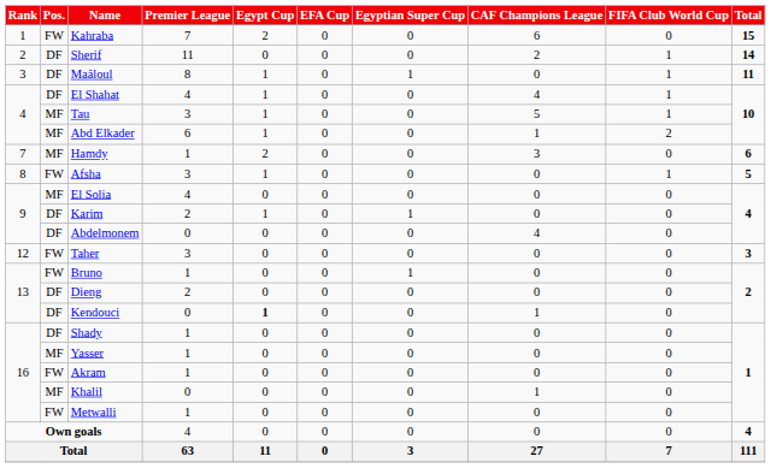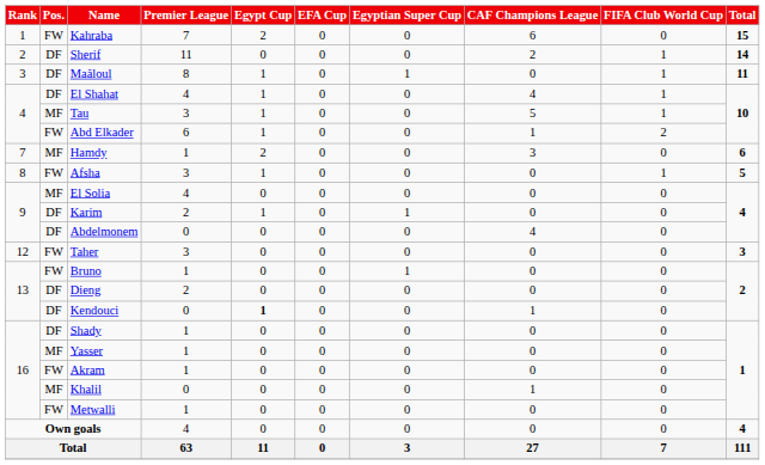 <table class="wikitable sortable" style="text-align:center; 90%%">
 <tr>
 <th style=background-color:#EF0107;color:#FFFFFF>Rank</th>
 <th style=background-color:#EF0107;color:#FFFFFF>Pos.</th>
 <th style=background-color:#EF0107;color:#FFFFFF>Name</th>
 <th style=background-color:#EF0107;color:#FFFFFF>Premier League</th>
 <th style=background-color:#EF0107;color:#FFFFFF>Egypt Cup</th>
 <th style=background-color:#EF0107;color:#FFFFFF>EFA Cup</th>
 <th style=background-color:#EF0107;color:#FFFFFF>Egyptian Super Cup</th>
 <th style=background-color:#EF0107;color:#FFFFFF>CAF Champions League</th>
 <th style=background-color:#EF0107;color:#FFFFFF>FIFA Club World Cup</th>
 <th style=background-color:#EF0107;color:#FFFFFF>Total</th>
 </tr>
 <tr>
 <td>1</td>
 <td>FW</td>
 <td align="left"> <a href='#'>Kahraba</a></td>
 <td>7</td>
 <td>2</td>
 <td>0</td>
 <td>0</td>
 <td>6</td>
 <td>0</td>
 <td><strong>15</strong></td>
 </tr>
 <tr>
 <td>2</td>
 <td>DF</td>
 <td align="left"> <a href='#'>Sherif</a></td>
 <td>11</td>
 <td>0</td>
 <td>0</td>
 <td>0</td>
 <td>2</td>
 <td>1</td>
 <td><strong>14</strong></td>
 </tr>
 <tr>
 <td>3</td>
 <td>DF</td>
 <td align="left"> <a href='#'>Maâloul</a></td>
 <td>8</td>
 <td>1</td>
 <td>0</td>
 <td>1</td>
 <td>0</td>
 <td>1</td>
 <td><strong>11</strong></td>
 </tr>
 <tr>
 <td rowspan="3">4</td>
 <td>DF</td>
 <td align="left"> <a href='#'>El Shahat</a></td>
 <td>4</td>
 <td>1</td>
 <td>0</td>
 <td>0</td>
 <td>4</td>
 <td>1</td>
 <td rowspan="3"><strong>10</strong></td>
 </tr>
 <tr>
 <td>MF</td>
 <td align="left"> <a href='#'>Tau</a></td>
 <td>3</td>
 <td>1</td>
 <td>0</td>
 <td>0</td>
 <td>5</td>
 <td>1</td>
 </tr>
 <tr>
-<td>MF</td>
+<td>FW</td>
 <td align="left"> <a href='#'>Abd Elkader</a></td>
 <td>6</td>
 <td>1</td>
 <td>0</td>
 <td>0</td>
 <td>1</td>
 <td>2</td>
 </tr>
 <tr>
 <td>7</td>
 <td>MF</td>
 <td align="left"> <a href='#'>Hamdy</a></td>
 <td>1</td>
 <td>2</td>
 <td>0</td>
 <td>0</td>
 <td>3</td>
 <td>0</td>
 <td><strong>6</strong></td>
 </tr>
 <tr>
 <td>8</td>
 <td>FW</td>
 <td align="left"> <a href='#'>Afsha</a></td>
 <td>3</td>
 <td>1</td>
 <td>0</td>
 <td>0</td>
 <td>0</td>
 <td>1</td>
 <td><strong>5</strong></td>
 </tr>
 <tr>
 <td rowspan="3">9</td>
 <td>MF</td>
 <td align="left"> <a href='#'>El Solia</a></td>
 <td>4</td>
 <td>0</td>
 <td>0</td>
 <td>0</td>
 <td>0</td>
 <td>0</td>
 <td rowspan="3"><strong>4</strong></td>
 </tr>
 <tr>
 <td>DF</td>
 <td align="left"> <a href='#'>Karim</a></td>
 <td>2</td>
 <td>1</td>
 <td>0</td>
 <td>1</td>
 <td>0</td>
 <td>0</td>
 </tr>
 <tr>
 <td>DF</td>
 <td align="left"> <a href='#'>Abdelmonem</a></td>
 <td>0</td>
 <td>0</td>
 <td>0</td>
 <td>0</td>
 <td>4</td>
 <td>0</td>
 </tr>
 <tr>
 <td>12</td>
 <td>FW</td>
 <td align="left"> <a href='#'>Taher</a></td>
 <td>3</td>
 <td>0</td>
 <td>0</td>
 <td>0</td>
 <td>0</td>
 <td>0</td>
 <td><strong>3</strong></td>
 </tr>
 <tr>
 <td rowspan="3">13</td>
 <td>FW</td>
 <td align="left"> <a href='#'>Bruno</a></td>
 <td>1</td>
 <td>0</td>
 <td>0</td>
 <td>1</td>
 <td>0</td>
 <td>0</td>
 <td rowspan="3"><strong>2</strong></td>
 </tr>
 <tr>
 <td>DF</td>
 <td align="left"> <a href='#'>Dieng</a></td>
 <td>2</td>
 <td>0</td>
 <td>0</td>
 <td>0</td>
 <td>0</td>
 <td>0</td>
 </tr>
 <tr>
 <td>DF</td>
 <td align="left"> <a href='#'>Kendouci</a></td>
 <td>0</td>
 <td><strong>1</strong></td>
 <td>0</td>
 <td>0</td>
 <td>1</td>
 <td>0</td>
 </tr>
 <tr>
 <td rowspan="5">16</td>
 <td>DF</td>
 <td align="left"> <a href='#'>Shady</a></td>
 <td>1</td>
 <td>0</td>
 <td>0</td>
 <td>0</td>
 <td>0</td>
 <td>0</td>
 <td rowspan="5"><strong>1</strong></td>
 </tr>
 <tr>
 <td>MF</td>
 <td align="left"> <a href='#'>Yasser</a></td>
 <td>1</td>
 <td>0</td>
 <td>0</td>
 <td>0</td>
 <td>0</td>
 <td>0</td>
 </tr>
 <tr>
 <td>FW</td>
 <td align="left"> <a href='#'>Akram</a></td>
 <td>1</td>
 <td>0</td>
 <td>0</td>
 <td>0</td>
 <td>0</td>
 <td>0</td>
 </tr>
 <tr>
 <td>MF</td>
 <td align="left"> <a href='#'>Khalil</a></td>
 <td>0</td>
 <td>0</td>
 <td>0</td>
 <td>0</td>
 <td>1</td>
 <td>0</td>
 </tr>
 <tr>
 <td>FW</td>
 <td align="left"> <a href='#'>Metwalli</a></td>
 <td>1</td>
 <td>0</td>
 <td>0</td>
 <td>0</td>
 <td>0</td>
 <td>0</td>
 </tr>
 <tr>
 <td colspan="3"><strong>Own goals</strong></td>
 <td>4</td>
 <td>0</td>
 <td>0</td>
 <td>0</td>
 <td>0</td>
 <td>0</td>
 <td><strong>4</strong></td>
 </tr>
 <tr>
 <th colspan="3">Total</th>
 <th>63</th>
 <th>11</th>
 <th>0</th>
 <th>3</th>
 <th>27</th>
 <th>7</th>
 <th>111</th>
 </tr>
 <tr>
 </tr>
 </table>
